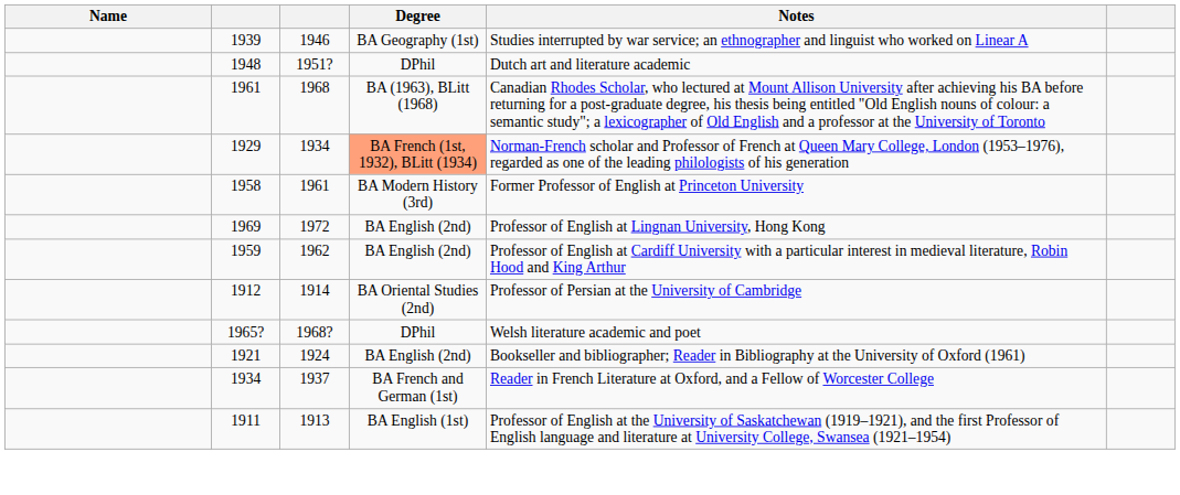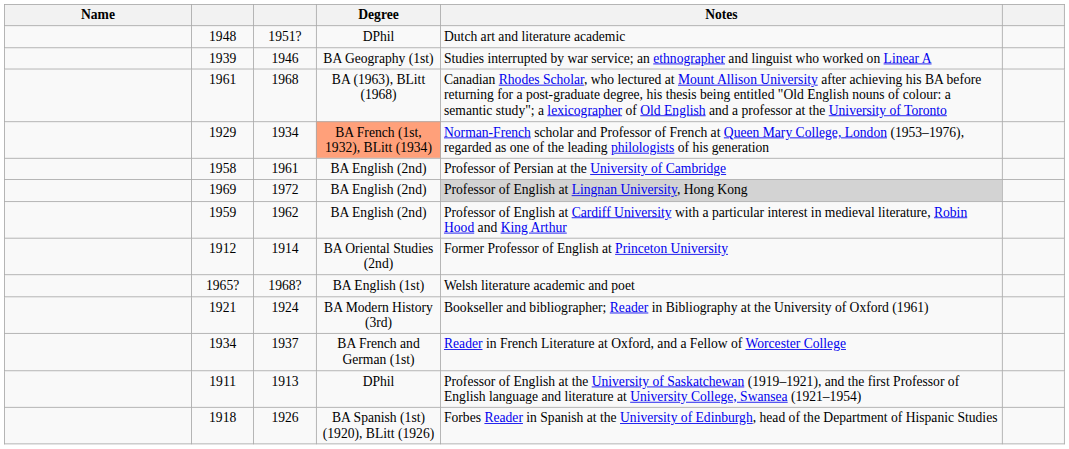 <table class="wikitable sortable">
 <tr>
 <th width="15%">Name</th>
 <th width="5%"></th>
 <th width="5%"></th>
 <th width="10%" class="unsortable">Degree</th>
 <th width="45%" class="unsortable">Notes</th>
 <th width="5%" class="unsortable"></th>
 </tr>
 <tr valign="top">
 <td></td>
+<td align="center">1948</td>
+<td align="center"><span>1951</span>?</td>
+<td align="center">DPhil</td>
+<td>Dutch art and literature academic</td>
+<td align="center"></td>
+</tr>
+<tr valign="top">
+<td></td>
 <td align="center">1939</td>
 <td align="center">1946</td>
 <td align="center">BA Geography (1st)</td>
 <td>Studies interrupted by war service; an <a href='#'>ethnographer</a> and linguist who worked on <a href='#'>Linear A</a></td>
-<td align="center"></td>
-</tr>
-<tr valign="top">
-<td></td>
-<td align="center">1948</td>
-<td align="center"><span>1951</span>?</td>
-<td align="center">DPhil</td>
-<td>Dutch art and literature academic</td>
 <td align="center"></td>
 </tr>
 <tr valign="top">
 <td></td>
 <td align="center">1961</td>
 <td align="center">1968</td>
 <td align="center">BA (1963), BLitt (1968)</td>
 <td>Canadian <a href='#'>Rhodes Scholar</a>, who lectured at <a href='#'>Mount Allison University</a> after achieving his BA before returning for a post-graduate degree, his thesis being entitled "Old English nouns of colour: a semantic study"; a <a href='#'>lexicographer</a> of <a href='#'>Old English</a> and a professor at the <a href='#'>University of Toronto</a></td>
 <td align="center"></td>
 </tr>
 <tr valign="top">
 <td></td>
 <td align="center">1929</td>
 <td align="center">1934</td>
 <td align="center" style="background: lightsalmon;">BA French (1st, 1932), BLitt (1934)</td>
 <td><a href='#'>Norman-French</a> scholar and Professor of French at <a href='#'>Queen Mary College, London</a> (1953–1976), regarded as one of the leading <a href='#'>philologists</a> of his generation</td>
 <td align="center"></td>
 </tr>
 <tr valign="top">
 <td></td>
 <td align="center">1958</td>
 <td align="center">1961</td>
-<td align="center">BA Modern History (3rd)</td>
-<td>Former Professor of English at <a href='#'>Princeton University</a></td>
+<td align="center">BA English (2nd)</td>
+<td>Professor of Persian at the <a href='#'>University of Cambridge</a></td>
 <td align="center"></td>
 </tr>
 <tr valign="top">
 <td></td>
 <td align="center">1969</td>
 <td align="center">1972</td>
 <td align="center">BA English (2nd)</td>
-<td>Professor of English at <a href='#'>Lingnan University</a>, Hong Kong</td>
+<td style="background: lightgrey;">Professor of English at <a href='#'>Lingnan University</a>, Hong Kong</td>
 <td align="center"></td>
 </tr>
 <tr valign="top">
 <td></td>
 <td align="center">1959</td>
 <td align="center">1962</td>
 <td align="center">BA English (2nd)</td>
 <td>Professor of English at <a href='#'>Cardiff University</a> with a particular interest in medieval literature, <a href='#'>Robin Hood</a> and <a href='#'>King Arthur</a></td>
 <td align="center"></td>
 </tr>
 <tr valign="top">
 <td></td>
 <td align="center">1912</td>
 <td align="center">1914</td>
 <td align="center">BA Oriental Studies (2nd)</td>
-<td>Professor of Persian at the <a href='#'>University of Cambridge</a></td>
+<td>Former Professor of English at <a href='#'>Princeton University</a></td>
 <td align="center"></td>
 </tr>
 <tr valign="top">
 <td></td>
 <td align="center"><span>1965</span>?</td>
 <td align="center"><span>1968</span>?</td>
-<td align="center">DPhil</td>
+<td align="center">BA English (1st)</td>
 <td>Welsh literature academic and poet</td>
 <td align="center"></td>
 </tr>
 <tr valign="top">
 <td></td>
 <td align="center">1921</td>
 <td align="center">1924</td>
-<td align="center">BA English (2nd)</td>
+<td align="center">BA Modern History (3rd)</td>
 <td>Bookseller and bibliographer; <a href='#'>Reader</a> in Bibliography at the University of Oxford (1961)</td>
 <td align="center"></td>
 </tr>
 <tr valign="top">
 <td></td>
 <td align="center">1934</td>
 <td align="center">1937</td>
 <td align="center">BA French and German (1st)</td>
 <td><a href='#'>Reader</a> in French Literature at Oxford, and a Fellow of <a href='#'>Worcester College</a></td>
 <td align="center"></td>
 </tr>
 <tr valign="top">
 <td></td>
 <td align="center">1911</td>
 <td align="center">1913</td>
-<td align="center">BA English (1st)</td>
+<td align="center">DPhil</td>
 <td>Professor of English at the <a href='#'>University of Saskatchewan</a> (1919–1921), and the first Professor of English language and literature at <a href='#'>University College, Swansea</a> (1921–1954)</td>
 <td align="center"></td>
 </tr>
+<tr valign="top">
+<td></td>
+<td align="center">1918</td>
+<td align="center">1926</td>
+<td align="center">BA Spanish (1st) (1920), BLitt (1926)</td>
+<td>Forbes <a href='#'>Reader</a> in Spanish at the <a href='#'>University of Edinburgh</a>, head of the Department of Hispanic Studies</td>
+<td align="center"></td>
+</tr>
 </table>
